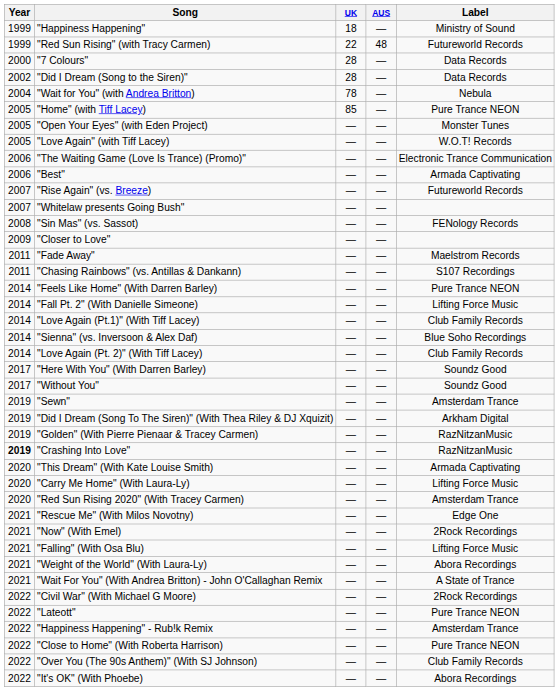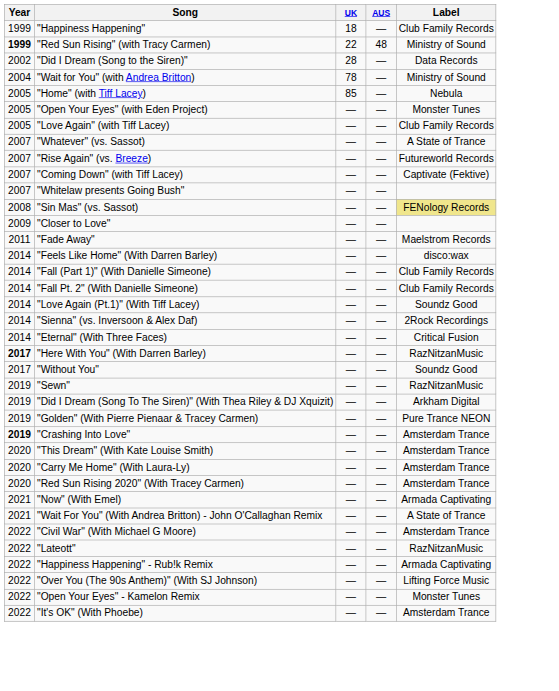 <table class="wikitable">
 <tr>
 <th align="center" width="40">Year</th>
 <th align="left">Song</th>
 <th align="center" width="40"><small><a href='#'>UK</a><br></small></th>
 <th align="center" width="40"><small><a href='#'>AUS</a></small><br></th>
 <th align="left">Label</th>
 </tr>
 <tr>
 <td align="center">1999</td>
 <td align="left">"Happiness Happening"</td>
 <td align="center">18</td>
 <td align="center">—</td>
-<td align="center">Ministry of Sound</td>
+<td align="center">Club Family Records</td>
 </tr>
 <tr>
-<td align="center">1999</td>
+<td align="center"><strong>1999</strong></td>
 <td align="left">"Red Sun Rising" (with Tracy Carmen)</td>
 <td align="center">22</td>
 <td align="center">48</td>
-<td align="center">Futureworld Records</td>
-</tr>
-<tr>
-<td align="center">2000</td>
-<td align="left">"7 Colours"</td>
-<td align="center">28</td>
-<td align="center">—</td>
-<td align="center">Data Records</td>
+<td align="center">Ministry of Sound</td>
 </tr>
 <tr>
 <td align="center">2002</td>
 <td align="left">"Did I Dream (Song to the Siren)"</td>
 <td align="center">28</td>
 <td align="center">—</td>
 <td align="center">Data Records</td>
 </tr>
 <tr>
 <td align="center">2004</td>
 <td align="left">"Wait for You" (with <a href='#'>Andrea Britton</a>)</td>
 <td align="center">78</td>
 <td align="center">—</td>
-<td align="center">Nebula</td>
+<td align="center">Ministry of Sound</td>
 </tr>
 <tr>
 <td align="center">2005</td>
 <td align="left">"Home" (with <a href='#'>Tiff Lacey</a>)</td>
 <td align="center">85</td>
 <td align="center">—</td>
-<td align="center">Pure Trance NEON</td>
+<td align="center">Nebula</td>
 </tr>
 <tr>
 <td align="center">2005</td>
 <td align="left">"Open Your Eyes" (with Eden Project)</td>
 <td align="center">—</td>
 <td align="center">—</td>
 <td align="center">Monster Tunes</td>
 </tr>
 <tr>
 <td align="center">2005</td>
 <td align="left">"Love Again" (with Tiff Lacey)</td>
 <td align="center">—</td>
 <td align="center">—</td>
-<td align="center">W.O.T! Records</td>
+<td align="center">Club Family Records</td>
 </tr>
 <tr>
-<td align="center">2006</td>
-<td align="left">"The Waiting Game (Love Is Trance) (Promo)"</td>
+<td align="center">2007</td>
+<td align="left">"Whatever" (vs. Sassot)</td>
 <td align="center">—</td>
 <td align="center">—</td>
-<td align="center">Electronic Trance Communication</td>
-</tr>
-<tr>
-<td align="center">2006</td>
-<td align="left">"Best"</td>
-<td align="center">—</td>
-<td align="center">—</td>
-<td align="center">Armada Captivating</td>
+<td align="center">A State of Trance</td>
 </tr>
 <tr>
 <td align="center">2007</td>
 <td align="left">"Rise Again" (vs. <a href='#'>Breeze</a>)</td>
 <td align="center">—</td>
 <td align="center">—</td>
 <td align="center">Futureworld Records</td>
+</tr>
+<tr>
+<td align="center">2007</td>
+<td align="left">"Coming Down" (with Tiff Lacey)</td>
+<td align="center">—</td>
+<td align="center">—</td>
+<td align="center">Captivate (Fektive)</td>
 </tr>
 <tr>
 <td align="center">2007</td>
 <td align="left">"Whitelaw presents Going Bush"</td>
 <td align="center">—</td>
 <td align="center">—</td>
 <td align="center"></td>
 </tr>
 <tr>
 <td align="center">2008</td>
 <td align="left">"Sin Mas" (vs. Sassot)</td>
 <td align="center">—</td>
 <td align="center">—</td>
-<td align="center">FENology Records</td>
+<td align="center" style="background: khaki;">FENology Records</td>
 </tr>
 <tr>
 <td align="center">2009</td>
 <td align="left">"Closer to Love"</td>
 <td align="center">—</td>
 <td align="center">—</td>
 <td align="center"></td>
 </tr>
 <tr>
 <td align="center">2011</td>
 <td align="left">"Fade Away"</td>
 <td align="center">—</td>
 <td align="center">—</td>
 <td align="center">Maelstrom Records</td>
 </tr>
 <tr>
-<td align="center">2011</td>
-<td align="left">"Chasing Rainbows" (vs. Antillas & Dankann)</td>
-<td align="center">—</td>
-<td align="center">—</td>
-<td align="center">S107 Recordings</td>
-</tr>
-<tr>
 <td align="center">2014</td>
 <td align="left">"Feels Like Home" (With Darren Barley)</td>
 <td align="center">—</td>
 <td align="center">—</td>
-<td align="center">Pure Trance NEON</td>
+<td align="center">disco:wax</td>
+</tr>
+<tr>
+<td align="center">2014</td>
+<td align="left">"Fall (Part 1)" (With Danielle Simeone)</td>
+<td align="center">—</td>
+<td align="center">—</td>
+<td align="center">Club Family Records</td>
 </tr>
 <tr>
 <td align="center">2014</td>
 <td align="left">"Fall Pt. 2" (With Danielle Simeone)</td>
 <td align="center">—</td>
 <td align="center">—</td>
-<td align="center">Lifting Force Music</td>
+<td align="center">Club Family Records</td>
 </tr>
 <tr>
 <td align="center">2014</td>
 <td align="left">"Love Again (Pt.1)" (With Tiff Lacey)</td>
 <td align="center">—</td>
 <td align="center">—</td>
-<td align="center">Club Family Records</td>
+<td align="center">Soundz Good</td>
 </tr>
 <tr>
 <td align="center">2014</td>
 <td align="left">"Sienna" (vs. Inversoon & Alex Daf)</td>
 <td align="center">—</td>
 <td align="center">—</td>
-<td align="center">Blue Soho Recordings</td>
+<td align="center">2Rock Recordings</td>
 </tr>
 <tr>
 <td align="center">2014</td>
-<td align="left">"Love Again (Pt. 2)" (With Tiff Lacey)</td>
+<td align="left">"Eternal" (With Three Faces)</td>
 <td align="center">—</td>
 <td align="center">—</td>
-<td align="center">Club Family Records</td>
+<td align="center">Critical Fusion</td>
 </tr>
 <tr>
-<td align="center">2017</td>
+<td align="center"><strong>2017</strong></td>
 <td align="left">"Here With You" (With Darren Barley)</td>
 <td align="center">—</td>
 <td align="center">—</td>
-<td align="center">Soundz Good</td>
+<td align="center">RazNitzanMusic</td>
 </tr>
 <tr>
 <td align="center">2017</td>
 <td align="left">"Without You"</td>
 <td align="center">—</td>
 <td align="center">—</td>
 <td align="center">Soundz Good</td>
 </tr>
 <tr>
 <td align="center">2019</td>
 <td align="left">"Sewn"</td>
 <td align="center">—</td>
 <td align="center">—</td>
-<td align="center">Amsterdam Trance</td>
+<td align="center">RazNitzanMusic</td>
 </tr>
 <tr>
 <td align="center">2019</td>
 <td align="left">"Did I Dream (Song To The Siren)" (With Thea Riley & DJ Xquizit)</td>
 <td align="center">—</td>
 <td align="center">—</td>
 <td align="center">Arkham Digital</td>
 </tr>
 <tr>
 <td align="center">2019</td>
 <td align="left">"Golden" (With Pierre Pienaar & Tracey Carmen)</td>
 <td align="center">—</td>
 <td align="center">—</td>
-<td align="center">RazNitzanMusic</td>
+<td align="center">Pure Trance NEON</td>
 </tr>
 <tr>
 <td align="center"><strong>2019</strong></td>
 <td align="left">"Crashing Into Love"</td>
 <td align="center">—</td>
 <td align="center">—</td>
-<td align="center">RazNitzanMusic</td>
+<td align="center">Amsterdam Trance</td>
 </tr>
 <tr>
 <td align="center">2020</td>
 <td align="left">"This Dream" (With Kate Louise Smith)</td>
 <td align="center">—</td>
 <td align="center">—</td>
-<td align="center">Armada Captivating</td>
+<td align="center">Amsterdam Trance</td>
 </tr>
 <tr>
 <td align="center">2020</td>
 <td align="left">"Carry Me Home" (With Laura-Ly)</td>
 <td align="center">—</td>
 <td align="center">—</td>
-<td align="center">Lifting Force Music</td>
+<td align="center">Amsterdam Trance</td>
 </tr>
 <tr>
 <td align="center">2020</td>
 <td align="left">"Red Sun Rising 2020" (With Tracey Carmen)</td>
 <td align="center">—</td>
 <td align="center">—</td>
 <td align="center">Amsterdam Trance</td>
 </tr>
 <tr>
 <td align="center">2021</td>
-<td align="left">"Rescue Me" (With Milos Novotny)</td>
-<td align="center">—</td>
-<td align="center">—</td>
-<td align="center">Edge One</td>
-</tr>
-<tr>
-<td align="center">2021</td>
 <td align="left">"Now" (With Emel)</td>
 <td align="center">—</td>
 <td align="center">—</td>
-<td align="center">2Rock Recordings</td>
-</tr>
-<tr>
-<td align="center">2021</td>
-<td align="left">"Falling" (With Osa Blu)</td>
-<td align="center">—</td>
-<td align="center">—</td>
-<td align="center">Lifting Force Music</td>
-</tr>
-<tr>
-<td align="center">2021</td>
-<td align="left">"Weight of the World" (With Laura-Ly)</td>
-<td align="center">—</td>
-<td align="center">—</td>
-<td align="center">Abora Recordings</td>
+<td align="center">Armada Captivating</td>
 </tr>
 <tr>
 <td align="center">2021</td>
 <td align="left">"Wait For You" (With Andrea Britton) - John O'Callaghan Remix</td>
 <td align="center">—</td>
 <td align="center">—</td>
 <td align="center">A State of Trance</td>
 </tr>
 <tr>
 <td align="center">2022</td>
 <td align="left">"Civil War" (With Michael G Moore)</td>
 <td align="center">—</td>
 <td align="center">—</td>
-<td align="center">2Rock Recordings</td>
+<td align="center">Amsterdam Trance</td>
 </tr>
 <tr>
 <td align="center">2022</td>
 <td align="left">"Lateott"</td>
 <td align="center">—</td>
 <td align="center">—</td>
-<td align="center">Pure Trance NEON</td>
+<td align="center">RazNitzanMusic</td>
 </tr>
 <tr>
 <td align="center">2022</td>
 <td align="left">"Happiness Happening" - Rub!k Remix</td>
 <td align="center">—</td>
 <td align="center">—</td>
-<td align="center">Amsterdam Trance</td>
-</tr>
-<tr>
-<td align="center">2022</td>
-<td align="left">"Close to Home" (With Roberta Harrison)</td>
-<td align="center">—</td>
-<td align="center">—</td>
-<td align="center">Pure Trance NEON</td>
+<td align="center">Armada Captivating</td>
 </tr>
 <tr>
 <td align="center">2022</td>
 <td align="left">"Over You (The 90s Anthem)" (With SJ Johnson)</td>
 <td align="center">—</td>
 <td align="center">—</td>
-<td align="center">Club Family Records</td>
+<td align="center">Lifting Force Music</td>
+</tr>
+<tr>
+<td align="center">2022</td>
+<td align="left">"Open Your Eyes" - Kamelon Remix</td>
+<td align="center">—</td>
+<td align="center">—</td>
+<td align="center">Monster Tunes</td>
 </tr>
 <tr>
 <td align="center">2022</td>
 <td align="left">"It's OK" (With Phoebe)</td>
 <td align="center">—</td>
 <td align="center">—</td>
-<td align="center">Abora Recordings</td>
+<td align="center">Amsterdam Trance</td>
 </tr>
 </table>
